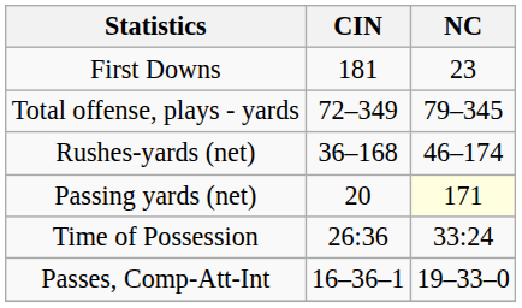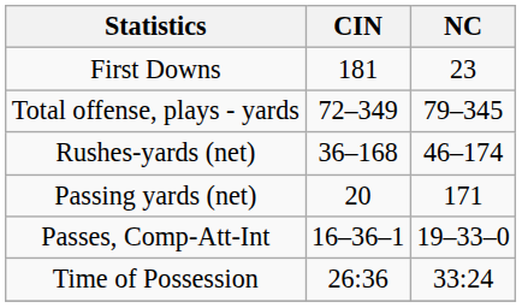 <table class="wikitable" style="text-align: center;">
 <tr>
 <th>Statistics</th>
 <th>CIN</th>
 <th>NC</th>
 </tr>
 <tr>
 <td>First Downs</td>
 <td>181</td>
 <td>23</td>
 </tr>
 <tr>
 <td>Total offense, plays - yards</td>
 <td>72–349</td>
 <td>79–345</td>
 </tr>
 <tr>
 <td>Rushes-yards (net)</td>
 <td>36–168</td>
 <td>46–174</td>
 </tr>
 <tr>
 <td>Passing yards (net)</td>
 <td>20</td>
-<td style="background: lightyellow;">171</td>
+<td>171</td>
+</tr>
+<tr>
+<td>Passes, Comp-Att-Int</td>
+<td>16–36–1</td>
+<td>19–33–0</td>
 </tr>
 <tr>
 <td>Time of Possession</td>
 <td>26:36</td>
 <td>33:24</td>
 </tr>
 <tr>
-<td>Passes, Comp-Att-Int</td>
-<td>16–36–1</td>
-<td>19–33–0</td>
-</tr>
-<tr>
 </tr>
 </table>
